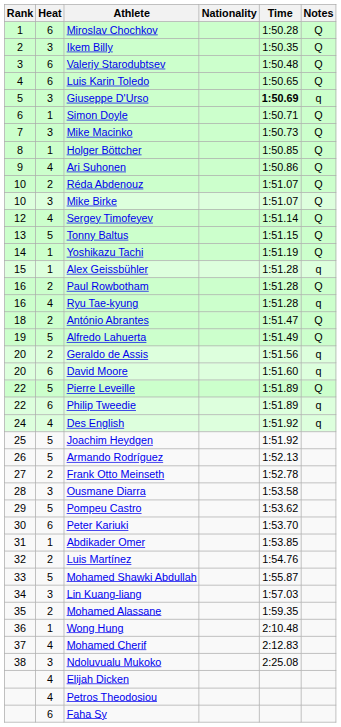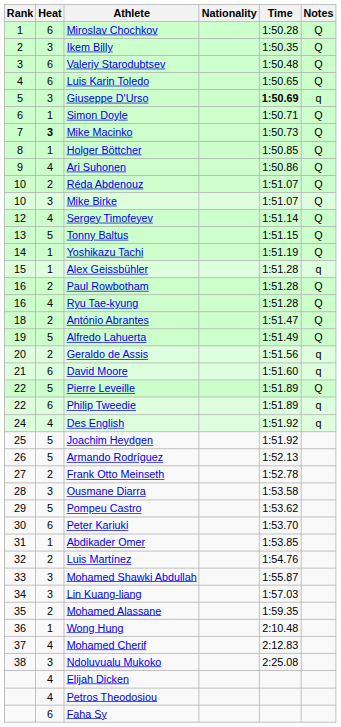 <table class="wikitable sortable" style="text-align:center;font-size:95%">
 <tr>
 <th>Rank</th>
 <th>Heat</th>
 <th>Athlete</th>
 <th>Nationality</th>
 <th>Time</th>
 <th>Notes</th>
 </tr>
 <tr bgcolor=ccffcc>
 <td>1</td>
 <td>6</td>
 <td align="left"><a href='#'>Miroslav Chochkov</a></td>
 <td align=left></td>
 <td>1:50.28</td>
 <td>Q</td>
 </tr>
 <tr bgcolor=ccffcc>
 <td>2</td>
 <td>3</td>
 <td align="left"><a href='#'>Ikem Billy</a></td>
 <td align=left></td>
 <td>1:50.35</td>
 <td>Q</td>
 </tr>
 <tr bgcolor=ccffcc>
 <td>3</td>
 <td>6</td>
 <td align="left"><a href='#'>Valeriy Starodubtsev</a></td>
 <td align=left></td>
 <td>1:50.48</td>
 <td>Q</td>
 </tr>
 <tr bgcolor=ccffcc>
 <td>4</td>
 <td>6</td>
 <td align="left"><a href='#'>Luis Karin Toledo</a></td>
 <td align=left></td>
 <td>1:50.65</td>
 <td>Q</td>
 </tr>
 <tr bgcolor=ccffcc>
 <td>5</td>
 <td>3</td>
 <td align="left"><a href='#'>Giuseppe D'Urso</a></td>
 <td align=left></td>
 <td><strong>1:50.69</strong></td>
 <td>q</td>
 </tr>
 <tr bgcolor=ccffcc>
 <td>6</td>
 <td>1</td>
 <td align="left"><a href='#'>Simon Doyle</a></td>
 <td align=left></td>
 <td>1:50.71</td>
 <td>Q</td>
 </tr>
 <tr bgcolor=ccffcc>
 <td>7</td>
-<td>3</td>
+<td><strong>3</strong></td>
 <td align="left"><a href='#'>Mike Macinko</a></td>
 <td align=left></td>
 <td>1:50.73</td>
 <td>Q</td>
 </tr>
 <tr bgcolor=ccffcc>
 <td>8</td>
 <td>1</td>
 <td align="left"><a href='#'>Holger Böttcher</a></td>
 <td align=left></td>
 <td>1:50.85</td>
 <td>Q</td>
 </tr>
 <tr bgcolor=ccffcc>
 <td>9</td>
 <td>4</td>
 <td align="left"><a href='#'>Ari Suhonen</a></td>
 <td align=left></td>
 <td>1:50.86</td>
 <td>Q</td>
 </tr>
 <tr bgcolor=ccffcc>
 <td>10</td>
 <td>2</td>
 <td align="left"><a href='#'>Réda Abdenouz</a></td>
 <td align=left></td>
 <td>1:51.07</td>
 <td>Q</td>
 </tr>
 <tr bgcolor=ddffdd>
 <td>10</td>
 <td>3</td>
 <td align="left"><a href='#'>Mike Birke</a></td>
 <td align=left></td>
 <td>1:51.07</td>
 <td>Q</td>
 </tr>
 <tr bgcolor=ccffcc>
 <td>12</td>
 <td>4</td>
 <td align="left"><a href='#'>Sergey Timofeyev</a></td>
 <td align=left></td>
 <td>1:51.14</td>
 <td>Q</td>
 </tr>
 <tr bgcolor=ccffcc>
 <td>13</td>
 <td>5</td>
 <td align="left"><a href='#'>Tonny Baltus</a></td>
 <td align=left></td>
 <td>1:51.15</td>
 <td>Q</td>
 </tr>
 <tr bgcolor=ccffcc>
 <td>14</td>
 <td>1</td>
 <td align="left"><a href='#'>Yoshikazu Tachi</a></td>
 <td align=left></td>
 <td>1:51.19</td>
 <td>Q</td>
 </tr>
 <tr bgcolor=ddffdd>
 <td>15</td>
 <td>1</td>
 <td align="left"><a href='#'>Alex Geissbühler</a></td>
 <td align=left></td>
 <td>1:51.28</td>
 <td>q</td>
 </tr>
 <tr bgcolor=ccffcc>
 <td>16</td>
 <td>2</td>
 <td align="left"><a href='#'>Paul Rowbotham</a></td>
 <td align=left></td>
 <td>1:51.28</td>
 <td>Q</td>
 </tr>
 <tr bgcolor=ccffcc>
 <td>16</td>
 <td>4</td>
 <td align="left"><a href='#'>Ryu Tae-kyung</a></td>
 <td align=left></td>
 <td>1:51.28</td>
-<td>q</td>
+<td>Q</td>
 </tr>
 <tr bgcolor=ccffcc>
 <td>18</td>
 <td>2</td>
 <td align="left"><a href='#'>António Abrantes</a></td>
 <td align=left></td>
 <td>1:51.47</td>
 <td>Q</td>
 </tr>
 <tr bgcolor=ccffcc>
 <td>19</td>
 <td>5</td>
 <td align="left"><a href='#'>Alfredo Lahuerta</a></td>
 <td align=left></td>
 <td>1:51.49</td>
 <td>Q</td>
 </tr>
 <tr bgcolor=ddffdd>
 <td>20</td>
 <td>2</td>
 <td align="left"><a href='#'>Geraldo de Assis</a></td>
 <td align=left></td>
 <td>1:51.56</td>
 <td>q</td>
 </tr>
 <tr bgcolor=ddffdd>
-<td>20</td>
+<td>21</td>
 <td>6</td>
 <td align="left"><a href='#'>David Moore</a></td>
 <td align=left></td>
 <td>1:51.60</td>
 <td>q</td>
 </tr>
 <tr bgcolor=ccffcc>
 <td>22</td>
 <td>5</td>
 <td align="left"><a href='#'>Pierre Leveille</a></td>
 <td align=left></td>
 <td>1:51.89</td>
 <td>Q</td>
 </tr>
 <tr bgcolor=ddffdd>
 <td>22</td>
 <td>6</td>
 <td align="left"><a href='#'>Philip Tweedie</a></td>
 <td align=left></td>
 <td>1:51.89</td>
 <td>q</td>
 </tr>
 <tr bgcolor=ddffdd>
 <td>24</td>
 <td>4</td>
 <td align="left"><a href='#'>Des English</a></td>
 <td align=left></td>
 <td>1:51.92</td>
 <td>q</td>
 </tr>
 <tr>
 <td>25</td>
 <td>5</td>
 <td align="left"><a href='#'>Joachim Heydgen</a></td>
 <td align=left></td>
 <td>1:51.92</td>
 <td></td>
 </tr>
 <tr>
 <td>26</td>
 <td>5</td>
 <td align="left"><a href='#'>Armando Rodríguez</a></td>
 <td align=left></td>
 <td>1:52.13</td>
 <td></td>
 </tr>
 <tr>
 <td>27</td>
 <td>2</td>
 <td align="left"><a href='#'>Frank Otto Meinseth</a></td>
 <td align=left></td>
 <td>1:52.78</td>
 <td></td>
 </tr>
 <tr>
 <td>28</td>
 <td>3</td>
 <td align="left"><a href='#'>Ousmane Diarra</a></td>
 <td align=left></td>
 <td>1:53.58</td>
 <td></td>
 </tr>
 <tr>
 <td>29</td>
 <td>5</td>
 <td align="left"><a href='#'>Pompeu Castro</a></td>
 <td align=left></td>
 <td>1:53.62</td>
 <td></td>
 </tr>
 <tr>
 <td>30</td>
 <td>6</td>
 <td align="left"><a href='#'>Peter Kariuki</a></td>
 <td align=left></td>
 <td>1:53.70</td>
 <td></td>
 </tr>
 <tr>
 <td>31</td>
 <td>1</td>
 <td align="left"><a href='#'>Abdikader Omer</a></td>
 <td align=left></td>
 <td>1:53.85</td>
 <td></td>
 </tr>
 <tr>
 <td>32</td>
 <td>2</td>
 <td align="left"><a href='#'>Luis Martínez</a></td>
 <td align=left></td>
 <td>1:54.76</td>
 <td></td>
 </tr>
 <tr>
 <td>33</td>
-<td>5</td>
+<td>3</td>
 <td align="left"><a href='#'>Mohamed Shawki Abdullah</a></td>
 <td align=left></td>
 <td>1:55.87</td>
 <td></td>
 </tr>
 <tr>
 <td>34</td>
 <td>3</td>
 <td align="left"><a href='#'>Lin Kuang-liang</a></td>
 <td align=left></td>
 <td>1:57.03</td>
 <td></td>
 </tr>
 <tr>
 <td>35</td>
 <td>2</td>
 <td align="left"><a href='#'>Mohamed Alassane</a></td>
 <td align=left></td>
 <td>1:59.35</td>
 <td></td>
 </tr>
 <tr>
 <td>36</td>
 <td>1</td>
 <td align="left"><a href='#'>Wong Hung</a></td>
 <td align=left></td>
 <td>2:10.48</td>
 <td></td>
 </tr>
 <tr>
 <td>37</td>
 <td>4</td>
 <td align="left"><a href='#'>Mohamed Cherif</a></td>
 <td align=left></td>
 <td>2:12.83</td>
 <td></td>
 </tr>
 <tr>
 <td>38</td>
 <td>3</td>
 <td align="left"><a href='#'>Ndoluvualu Mukoko</a></td>
 <td align=left></td>
 <td>2:25.08</td>
 <td></td>
 </tr>
 <tr>
 <td></td>
 <td>4</td>
 <td align="left"><a href='#'>Elijah Dicken</a></td>
 <td align=left></td>
 <td></td>
 <td></td>
 </tr>
 <tr>
 <td></td>
 <td>4</td>
 <td align="left"><a href='#'>Petros Theodosiou</a></td>
 <td align=left></td>
 <td></td>
 <td></td>
 </tr>
 <tr>
 <td></td>
 <td>6</td>
 <td align="left"><a href='#'>Faha Sy</a></td>
 <td align=left></td>
 <td></td>
 <td></td>
 </tr>
 </table>
